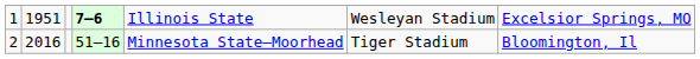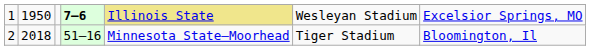 <table class="wikitable sortable">
 <tr>
 </tr>
 <tr>
 <td style="text-align:center;">1</td>
-<td style="text-align:center;">1951</td>
+<td style="text-align:center;">1950</td>
 <td></td>
 <td style="background:#dfd;"><strong>7–6</strong></td>
-<td><a href='#'>Illinois State</a></td>
+<td style="background: khaki;"><a href='#'>Illinois State</a></td>
 <td>Wesleyan Stadium</td>
 <td><a href='#'>Excelsior Springs, MO</a></td>
 </tr>
 <tr>
 <td style="text-align:center;">2</td>
-<td style="text-align:center;">2016</td>
+<td style="text-align:center;">2018</td>
 <td></td>
 <td style="background:#dfd;">51–16</td>
 <td><a href='#'>Minnesota State–Moorhead</a></td>
 <td>Tiger Stadium</td>
 <td><a href='#'>Bloomington, Il</a></td>
 </tr>
 </table>
